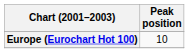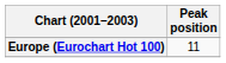 <table class="wikitable sortable plainrowheaders" style="text-align:center">
 <tr>
 <th>Chart (2001–2003)</th>
 <th>Peak<br>position</th>
 </tr>
 <tr>
 </tr>
 <tr>
 </tr>
 <tr>
 </tr>
 <tr>
 <th scope="row">Europe (<a href='#'>Eurochart Hot 100</a>)</th>
-<td>10</td>
+<td>11</td>
 </tr>
 <tr>
 </tr>
 <tr>
 </tr>
 <tr>
 </tr>
 <tr>
 </tr>
 <tr>
 </tr>
 <tr>
 </tr>
 <tr>
 </tr>
 <tr>
 </tr>
 <tr>
 </tr>
 </table>
